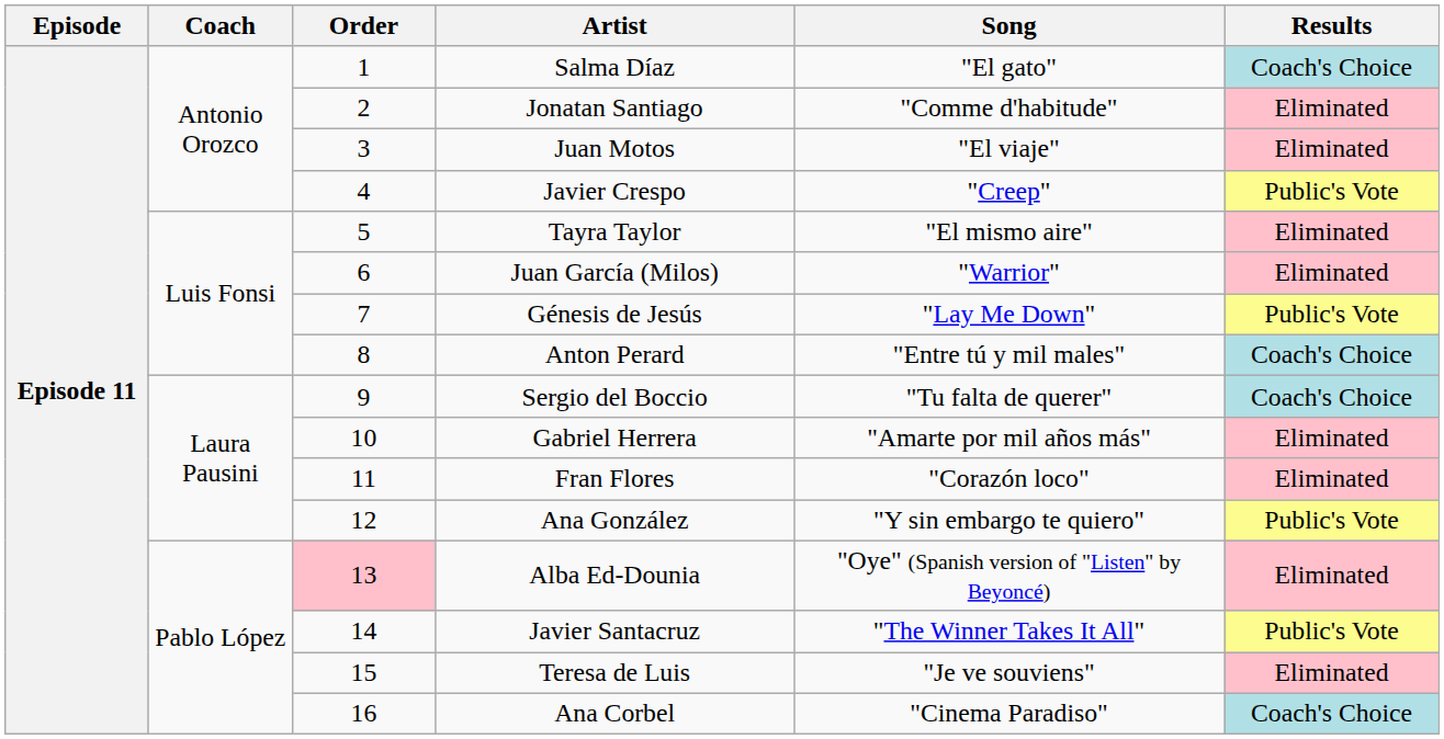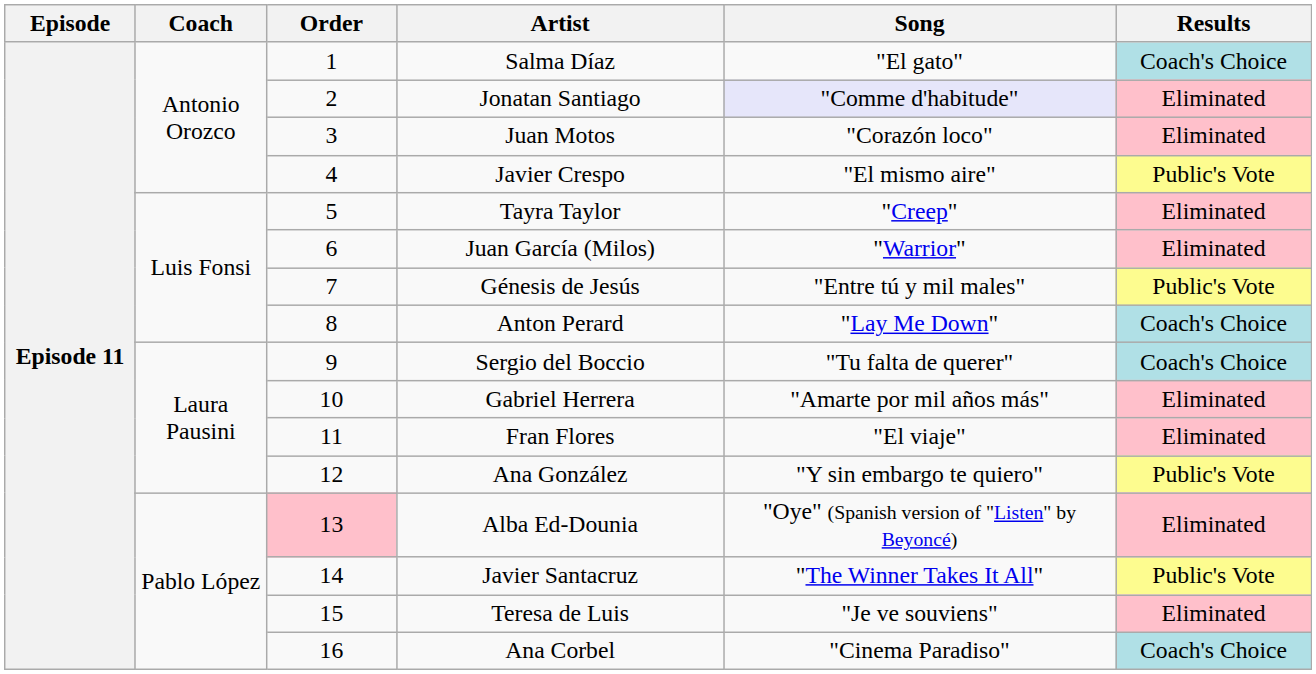 <table class="wikitable" style="text-align:center; width:100%">
 <tr>
 <th style="width:10%">Episode</th>
 <th style="width:10%">Coach</th>
 <th style="width:10%">Order</th>
 <th style="width:25%">Artist</th>
 <th style="width:30%">Song</th>
 <th>Results</th>
 </tr>
 <tr>
 <th rowspan="16">Episode 11<br></th>
 <td rowspan="4">Antonio Orozco</td>
 <td>1</td>
 <td>Salma Díaz</td>
 <td>"El gato"</td>
 <td style="background:#b0e0e6">Coach's Choice</td>
 </tr>
 <tr>
 <td>2</td>
 <td>Jonatan Santiago</td>
-<td>"Comme d'habitude"</td>
+<td style="background: lavender;">"Comme d'habitude"</td>
 <td style="background:pink">Eliminated</td>
 </tr>
 <tr>
 <td>3</td>
 <td>Juan Motos</td>
-<td>"El viaje"</td>
+<td>"Corazón loco"</td>
 <td style="background:pink">Eliminated</td>
 </tr>
 <tr>
 <td>4</td>
 <td>Javier Crespo</td>
-<td>"<a href='#'>Creep</a>"</td>
+<td>"El mismo aire"</td>
 <td style="background:#fdfc8f">Public's Vote</td>
 </tr>
 <tr>
 <td rowspan="4">Luis Fonsi</td>
 <td>5</td>
 <td>Tayra Taylor</td>
-<td>"El mismo aire"</td>
+<td>"<a href='#'>Creep</a>"</td>
 <td style="background:pink">Eliminated</td>
 </tr>
 <tr>
 <td>6</td>
 <td>Juan García (Milos)</td>
 <td>"<a href='#'>Warrior</a>"</td>
 <td style="background:pink">Eliminated</td>
 </tr>
 <tr>
 <td>7</td>
 <td>Génesis de Jesús</td>
-<td>"<a href='#'>Lay Me Down</a>"</td>
+<td>"Entre tú y mil males"</td>
 <td style="background:#fdfc8f">Public's Vote</td>
 </tr>
 <tr>
 <td>8</td>
 <td>Anton Perard</td>
-<td>"Entre tú y mil males"</td>
+<td>"<a href='#'>Lay Me Down</a>"</td>
 <td style="background:#b0e0e6">Coach's Choice</td>
 </tr>
 <tr>
 <td rowspan="4">Laura Pausini</td>
 <td>9</td>
 <td>Sergio del Boccio</td>
 <td>"Tu falta de querer"</td>
 <td style="background:#b0e0e6">Coach's Choice</td>
 </tr>
 <tr>
 <td>10</td>
 <td>Gabriel Herrera</td>
 <td>"Amarte por mil años más"</td>
 <td style="background:pink">Eliminated</td>
 </tr>
 <tr>
 <td>11</td>
 <td>Fran Flores</td>
-<td>"Corazón loco"</td>
+<td>"El viaje"</td>
 <td style="background:pink">Eliminated</td>
 </tr>
 <tr>
 <td>12</td>
 <td>Ana González</td>
 <td>"Y sin embargo te quiero"</td>
 <td style="background:#fdfc8f">Public's Vote</td>
 </tr>
 <tr>
 <td rowspan="4">Pablo López</td>
 <td style="background: pink;">13</td>
 <td>Alba Ed-Dounia</td>
 <td>"Oye" <small>(Spanish version of "<a href='#'>Listen</a>" by <a href='#'>Beyoncé</a>)</small></td>
 <td style="background:pink">Eliminated</td>
 </tr>
 <tr>
 <td>14</td>
 <td>Javier Santacruz</td>
 <td>"<a href='#'>The Winner Takes It All</a>"</td>
 <td style="background:#fdfc8f">Public's Vote</td>
 </tr>
 <tr>
 <td>15</td>
 <td>Teresa de Luis</td>
 <td>"Je ve souviens"</td>
 <td style="background:pink">Eliminated</td>
 </tr>
 <tr>
 <td>16</td>
 <td>Ana Corbel</td>
 <td>"Cinema Paradiso"</td>
 <td style="background:#b0e0e6">Coach's Choice</td>
 </tr>
 </table>
